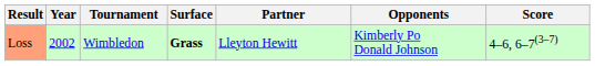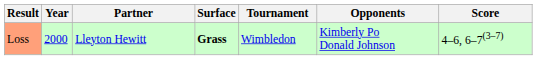 <table class="sortable wikitable">
 <tr>
 <th>Result</th>
 <th style="width:35px">Year</th>
+<th style="width:160px">Partner</th>
+<th>Surface</th>
 <th style="width:100px">Tournament</th>
-<th>Surface</th>
-<th style="width:160px">Partner</th>
 <th style="width:160px">Opponents</th>
 <th style="width:120px" class="unsortable">Score</th>
 </tr>
 <tr style="background:#cfc;">
 <td style="background:#ffa07a;">Loss</td>
-<td><a href='#'>2002</a></td>
+<td><a href='#'>2000</a></td>
+<td> <a href='#'>Lleyton Hewitt</a></td>
+<td><strong>Grass</strong></td>
 <td><a href='#'>Wimbledon</a></td>
-<td><strong>Grass</strong></td>
-<td> <a href='#'>Lleyton Hewitt</a></td>
 <td> <a href='#'>Kimberly Po</a><br> <a href='#'>Donald Johnson</a></td>
 <td>4–6, 6–7<sup>(3–7)</sup></td>
 </tr>
 </table>
